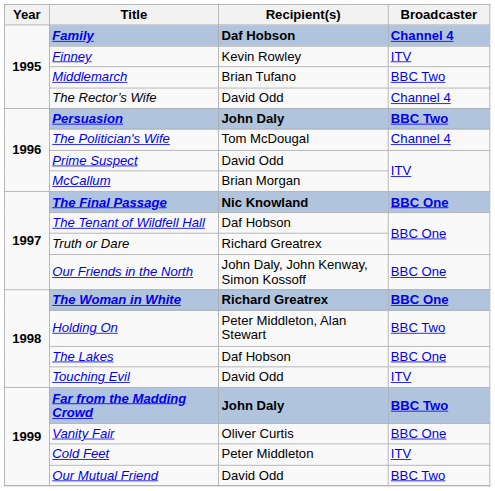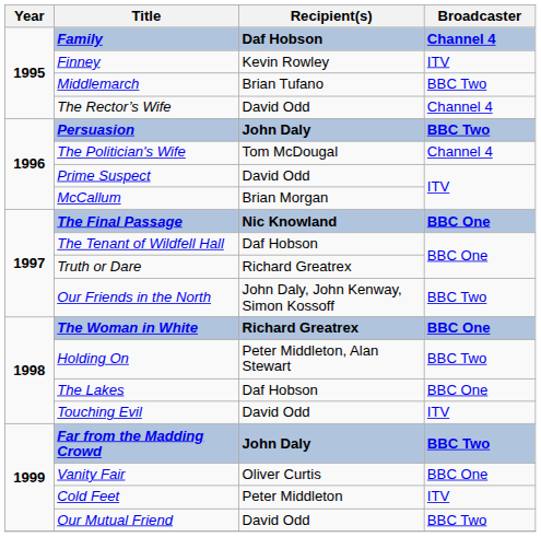 <table class="wikitable" width="95%">
 <tr>
 <th width=5%>Year</th>
 <th width=25%>Title</th>
 <th width=25%><strong>Recipient(s)</strong></th>
 <th width=10%><strong>Broadcaster</strong></th>
 </tr>
 <tr>
 <td rowspan="4" style="text-align:center;"><strong>1995</strong></td>
 <td style="background:#B0C4DE;"><strong><em><a href='#'>Family</a></em></strong></td>
 <td style="background:#B0C4DE;"><strong>Daf Hobson</strong></td>
 <td style="background:#B0C4DE;"><strong><a href='#'>Channel 4</a></strong></td>
 </tr>
 <tr>
 <td><em><a href='#'>Finney</a></em></td>
 <td>Kevin Rowley</td>
 <td><a href='#'>ITV</a></td>
 </tr>
 <tr>
 <td><em><a href='#'>Middlemarch</a></em></td>
 <td>Brian Tufano</td>
 <td><a href='#'>BBC Two</a></td>
 </tr>
 <tr>
 <td><em>The Rector’s Wife</em></td>
 <td>David Odd</td>
 <td><a href='#'>Channel 4</a></td>
 </tr>
 <tr>
 <td rowspan="4" style="text-align:center;"><strong>1996</strong></td>
 <td style="background:#B0C4DE;"><strong><em><a href='#'>Persuasion</a></em></strong></td>
 <td style="background:#B0C4DE;"><strong>John Daly</strong></td>
 <td style="background:#B0C4DE;"><strong><a href='#'>BBC Two</a></strong></td>
 </tr>
 <tr>
 <td><em><a href='#'>The Politician's Wife</a></em></td>
 <td>Tom McDougal</td>
 <td><a href='#'>Channel 4</a></td>
 </tr>
 <tr>
 <td><em><a href='#'>Prime Suspect</a></em></td>
 <td>David Odd</td>
 <td rowspan="2"><a href='#'>ITV</a></td>
 </tr>
 <tr>
 <td><em><a href='#'>McCallum</a></em></td>
 <td>Brian Morgan</td>
 </tr>
 <tr>
 <td rowspan="4" style="text-align:center;"><strong>1997</strong></td>
 <td style="background:#B0C4DE;"><strong><em><a href='#'>The Final Passage</a></em></strong></td>
 <td style="background:#B0C4DE;"><strong>Nic Knowland</strong></td>
 <td style="background:#B0C4DE;"><strong><a href='#'>BBC One</a></strong></td>
 </tr>
 <tr>
 <td><em><a href='#'>The Tenant of Wildfell Hall</a></em></td>
 <td>Daf Hobson</td>
 <td rowspan="2"><a href='#'>BBC One</a></td>
 </tr>
 <tr>
 <td><em>Truth or Dare</em></td>
 <td>Richard Greatrex</td>
 </tr>
 <tr>
 <td><em><a href='#'>Our Friends in the North</a></em></td>
 <td>John Daly, John Kenway, Simon Kossoff</td>
-<td><a href='#'>BBC One</a></td>
+<td><a href='#'>BBC Two</a></td>
 </tr>
 <tr>
 <td rowspan="4" style="text-align:center;"><strong>1998</strong></td>
 <td style="background:#B0C4DE;"><strong><em><a href='#'>The Woman in White</a></em></strong></td>
 <td style="background:#B0C4DE;"><strong>Richard Greatrex</strong></td>
 <td style="background:#B0C4DE;"><strong><a href='#'>BBC One</a></strong></td>
 </tr>
 <tr>
 <td><em><a href='#'>Holding On</a></em></td>
 <td>Peter Middleton, Alan Stewart</td>
 <td><a href='#'>BBC Two</a></td>
 </tr>
 <tr>
 <td><em><a href='#'>The Lakes</a></em></td>
 <td>Daf Hobson</td>
 <td><a href='#'>BBC One</a></td>
 </tr>
 <tr>
 <td><em><a href='#'>Touching Evil</a></em></td>
 <td>David Odd</td>
 <td><a href='#'>ITV</a></td>
 </tr>
 <tr>
 <td rowspan="4" style="text-align:center;"><strong>1999</strong></td>
 <td style="background:#B0C4DE;"><strong><em><a href='#'>Far from the Madding Crowd</a></em></strong></td>
 <td style="background:#B0C4DE;"><strong>John Daly</strong></td>
 <td style="background:#B0C4DE;"><strong><a href='#'>BBC Two</a></strong></td>
 </tr>
 <tr>
 <td><em><a href='#'>Vanity Fair</a></em></td>
 <td>Oliver Curtis</td>
 <td><a href='#'>BBC One</a></td>
 </tr>
 <tr>
 <td><em><a href='#'>Cold Feet</a></em></td>
 <td>Peter Middleton</td>
 <td><a href='#'>ITV</a></td>
 </tr>
 <tr>
 <td><em><a href='#'>Our Mutual Friend</a></em></td>
 <td>David Odd</td>
 <td><a href='#'>BBC Two</a></td>
 </tr>
 <tr>
 </tr>
 </table>
